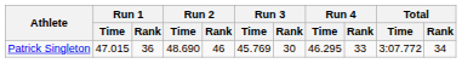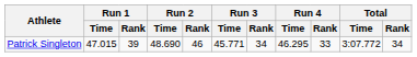 <table class="wikitable" border="1" style="font-size:90%">
 <tr>
 <th rowspan="2">Athlete</th>
 <th colspan="2">Run 1</th>
 <th colspan="2">Run 2</th>
 <th colspan="2">Run 3</th>
 <th colspan="2">Run 4</th>
 <th colspan="2">Total</th>
 </tr>
 <tr>
 <th>Time</th>
 <th>Rank</th>
 <th>Time</th>
 <th>Rank</th>
 <th>Time</th>
 <th>Rank</th>
 <th>Time</th>
 <th>Rank</th>
 <th>Time</th>
 <th>Rank</th>
 </tr>
 <tr>
 <td><a href='#'>Patrick Singleton</a></td>
 <td align="center">47.015</td>
-<td align="center">36</td>
+<td align="center">39</td>
 <td align="center">48.690</td>
 <td align="center">46</td>
-<td align="center">45.769</td>
-<td align="center">30</td>
+<td align="center">45.771</td>
+<td align="center">34</td>
 <td align="center">46.295</td>
 <td align="center">33</td>
 <td align="center">3:07.772</td>
 <td align="center">34</td>
 </tr>
 </table>
